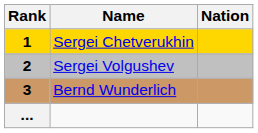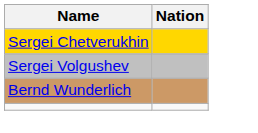 <table class="wikitable">
 <tr>
-<th>Rank</th>
 <th>Name</th>
 <th>Nation</th>
 </tr>
 <tr bgcolor="gold">
-<td align="center"><strong>1</strong></td>
 <td><a href='#'>Sergei Chetverukhin</a></td>
 <td></td>
 </tr>
 <tr bgcolor="silver">
-<td align="center"><strong>2</strong></td>
 <td><a href='#'>Sergei Volgushev</a></td>
 <td></td>
 </tr>
 <tr bgcolor="cc9966">
-<td align="center"><strong>3</strong></td>
 <td><a href='#'>Bernd Wunderlich</a></td>
 <td></td>
 </tr>
 <tr>
-<th>...</th>
 <td></td>
 <td></td>
 </tr>
 </table>
